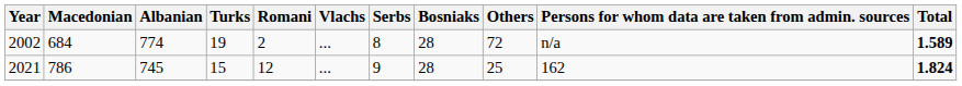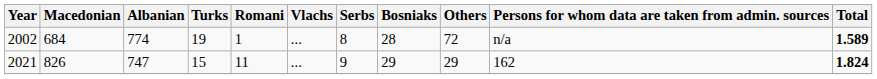 <table class="wikitable">
 <tr>
 <th>Year</th>
 <th>Macedonian</th>
 <th>Albanian</th>
 <th>Turks</th>
 <th>Romani</th>
 <th>Vlachs</th>
 <th>Serbs</th>
 <th>Bosniaks</th>
 <th><abbr>Others</abbr></th>
 <th>Persons for whom data are taken from admin. sources</th>
 <th>Total</th>
 </tr>
 <tr>
 <td>2002</td>
 <td>684</td>
 <td>774</td>
 <td>19</td>
-<td>2</td>
+<td>1</td>
 <td>...</td>
 <td>8</td>
 <td>28</td>
 <td>72</td>
 <td>n/a</td>
 <td><strong>1.589</strong></td>
 </tr>
 <tr>
 <td>2021</td>
-<td>786</td>
-<td>745</td>
+<td>826</td>
+<td>747</td>
 <td>15</td>
-<td>12</td>
+<td>11</td>
 <td>...</td>
 <td>9</td>
-<td>28</td>
-<td>25</td>
+<td>29</td>
+<td>29</td>
 <td>162</td>
 <td><strong>1.824</strong></td>
 </tr>
 <tr>
 </tr>
 </table>
